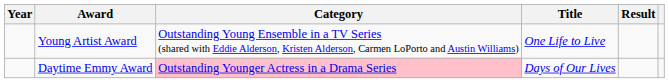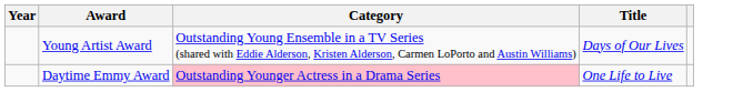 <table class="wikitable sortable plainrowheaders">
 <tr>
 <th scope="col">Year</th>
 <th scope="col">Award</th>
 <th scope="col">Category</th>
 <th scope="col">Title</th>
-<th scope="col">Result</th>
 <th scope="col" class="unsortable"></th>
 </tr>
 <tr>
 <td></td>
 <td><a href='#'>Young Artist Award</a></td>
 <td><a href='#'>Outstanding Young Ensemble in a TV Series</a><br><small>(shared with <a href='#'>Eddie Alderson</a>, <a href='#'>Kristen Alderson</a>, Carmen LoPorto and <a href='#'>Austin Williams</a>)</small></td>
-<td><em><a href='#'>One Life to Live</a></em></td>
-<td></td>
+<td><em><a href='#'>Days of Our Lives</a></em></td>
 <td></td>
 </tr>
 <tr>
 <td></td>
 <td><a href='#'>Daytime Emmy Award</a></td>
 <td style="background: pink;"><a href='#'>Outstanding Younger Actress in a Drama Series</a></td>
-<td><em><a href='#'>Days of Our Lives</a></em></td>
-<td></td>
+<td><em><a href='#'>One Life to Live</a></em></td>
 <td></td>
 </tr>
 </table>
